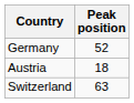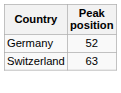 <table class="wikitable">
 <tr>
 <th>Country</th>
 <th>Peak<br>position</th>
 </tr>
 <tr>
 <td>Germany</td>
 <td style="text-align:center;">52</td>
 </tr>
 <tr>
-<td>Austria</td>
-<td style="text-align:center;">18</td>
-</tr>
-<tr>
 <td>Switzerland</td>
 <td style="text-align:center;">63</td>
 </tr>
 </table>
